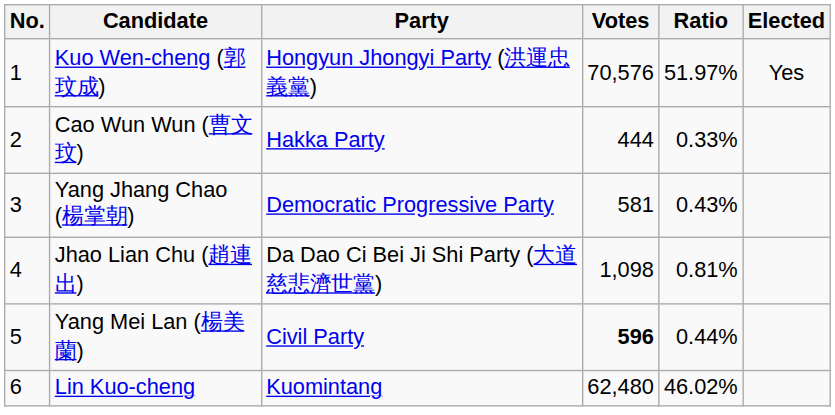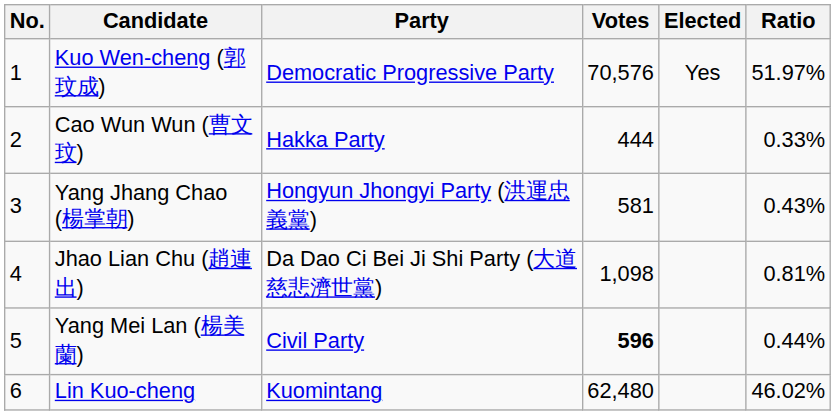 <table class=wikitable>
 <tr>
 <th>No.</th>
 <th>Candidate</th>
 <th>Party</th>
 <th>Votes</th>
+<th>Elected</th>
 <th>Ratio</th>
-<th>Elected</th>
 </tr>
 <tr>
 <td>1</td>
 <td><a href='#'>Kuo Wen-cheng</a>  (<a href='#'>郭玟成</a>)</td>
-<td><a href='#'>Hongyun Jhongyi Party</a>  (<a href='#'>洪運忠義黨</a>)</td>
+<td><a href='#'>Democratic Progressive Party</a></td>
 <td align="right">70,576</td>
+<td align="center">Yes</td>
 <td align="right">51.97%</td>
-<td align="center">Yes</td>
 </tr>
 <tr>
 <td>2</td>
 <td>Cao Wun Wun  (<a href='#'>曹文玟</a>)</td>
 <td><a href='#'>Hakka Party</a></td>
 <td align="right">444</td>
+<td></td>
 <td align="right">0.33%</td>
-<td></td>
 </tr>
 <tr>
 <td>3</td>
 <td>Yang Jhang Chao  (<a href='#'>楊掌朝</a>)</td>
-<td><a href='#'>Democratic Progressive Party</a></td>
+<td><a href='#'>Hongyun Jhongyi Party</a>  (<a href='#'>洪運忠義黨</a>)</td>
 <td align="right">581</td>
+<td></td>
 <td align="right">0.43%</td>
-<td></td>
 </tr>
 <tr>
 <td>4</td>
 <td>Jhao Lian Chu  (<a href='#'>趙連出</a>)</td>
 <td>Da Dao Ci Bei Ji Shi Party  (<a href='#'>大道慈悲濟世黨</a>)</td>
 <td align="right">1,098</td>
+<td></td>
 <td align="right">0.81%</td>
-<td></td>
 </tr>
 <tr>
 <td>5</td>
 <td>Yang Mei Lan  (<a href='#'>楊美蘭</a>)</td>
 <td><a href='#'>Civil Party</a></td>
 <td align="right"><strong>596</strong></td>
+<td></td>
 <td align="right">0.44%</td>
-<td></td>
 </tr>
 <tr>
 <td>6</td>
 <td><a href='#'>Lin Kuo-cheng</a></td>
 <td><a href='#'>Kuomintang</a></td>
 <td align="right">62,480</td>
+<td></td>
 <td align="right">46.02%</td>
-<td></td>
 </tr>
 </table>
